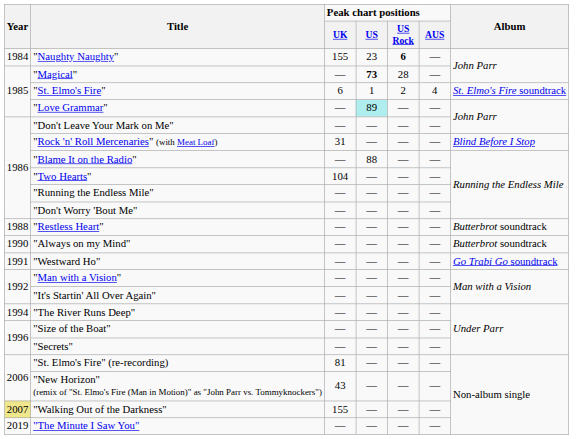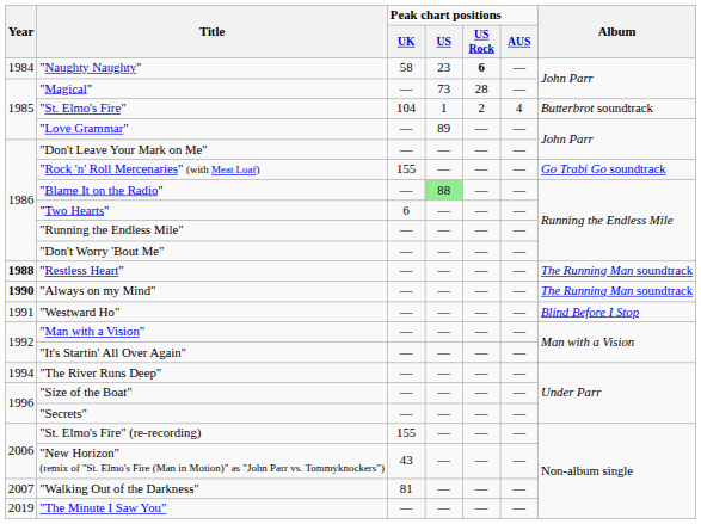 <table class="wikitable">
 <tr>
 <th scope="col" rowspan="2">Year</th>
 <th scope="col" rowspan="2">Title</th>
 <td colspan="4"><strong>Peak chart positions</strong></td>
 <th rowspan="2" scope="col">Album</th>
 </tr>
 <tr>
 <th scope="col" style="width:2.8em;font-size:90%;"><a href='#'>UK</a><br></th>
 <th scope="col" style="width:2.8em;font-size:90%;"><a href='#'>US</a></th>
 <th scope="col" style="width:2.8em;font-size:90%;"><a href='#'>US Rock</a></th>
 <th scope="col" style="width:2.8em;font-size:90%;"><a href='#'>AUS</a><br></th>
 </tr>
 <tr>
 <td>1984</td>
 <td>"<a href='#'>Naughty Naughty</a>"</td>
-<td style="text-align:center;">155</td>
+<td style="text-align:center;">58</td>
 <td style="text-align:center;">23</td>
 <td style="text-align:center;"><strong>6</strong></td>
 <td style="text-align:center;">—</td>
 <td rowspan="2"><em>John Parr</em></td>
 </tr>
 <tr>
 <td rowspan="3">1985</td>
 <td>"<a href='#'>Magical</a>"</td>
 <td style="text-align:center;">—</td>
-<td style="text-align:center;"><strong>73</strong></td>
+<td style="text-align:center;">73</td>
 <td style="text-align:center;">28</td>
 <td style="text-align:center;">—</td>
 </tr>
 <tr>
 <td>"<a href='#'>St. Elmo's Fire</a>"</td>
-<td style="text-align:center;">6</td>
+<td style="text-align:center;">104</td>
 <td style="text-align:center;">1</td>
 <td style="text-align:center;">2</td>
 <td style="text-align:center;">4</td>
-<td><a href='#'><em>St. Elmo's Fire</em> soundtrack</a></td>
+<td><em>Butterbrot</em> soundtrack</td>
 </tr>
 <tr>
 <td>"<a href='#'>Love Grammar</a>"</td>
 <td style="text-align:center;">—</td>
-<td style="background: paleturquoise; text-align:center;">89</td>
+<td style="text-align:center;">89</td>
 <td style="text-align:center;">—</td>
 <td style="text-align:center;">—</td>
 <td rowspan="2"><em>John Parr</em></td>
 </tr>
 <tr>
 <td rowspan="6">1986</td>
 <td>"Don't Leave Your Mark on Me"</td>
 <td style="text-align:center;">—</td>
 <td style="text-align:center;">—</td>
 <td style="text-align:center;">—</td>
 <td style="text-align:center;">—</td>
 </tr>
 <tr>
 <td>"<a href='#'>Rock 'n' Roll Mercenaries</a>" <small>(with <a href='#'>Meat Loaf</a>)</small></td>
-<td style="text-align:center;">31</td>
+<td style="text-align:center;">155</td>
 <td style="text-align:center;">—</td>
 <td style="text-align:center;">—</td>
 <td style="text-align:center;">—</td>
-<td><em><a href='#'>Blind Before I Stop</a></em></td>
+<td><a href='#'><em>Go Trabi Go</em> soundtrack</a></td>
 </tr>
 <tr>
 <td>"<a href='#'>Blame It on the Radio</a>"</td>
 <td style="text-align:center;">—</td>
-<td style="text-align:center;">88</td>
+<td style="background: lightgreen; text-align:center;">88</td>
 <td style="text-align:center;">—</td>
 <td style="text-align:center;">—</td>
 <td rowspan="4"><em>Running the Endless Mile</em></td>
 </tr>
 <tr>
 <td>"<a href='#'>Two Hearts</a>"</td>
-<td style="text-align:center;">104</td>
+<td style="text-align:center;">6</td>
 <td style="text-align:center;">—</td>
 <td style="text-align:center;">—</td>
 <td style="text-align:center;">—</td>
 </tr>
 <tr>
 <td>"Running the Endless Mile"</td>
 <td style="text-align:center;">—</td>
 <td style="text-align:center;">—</td>
 <td style="text-align:center;">—</td>
 <td style="text-align:center;">—</td>
 </tr>
 <tr>
 <td>"Don't Worry 'Bout Me"</td>
 <td style="text-align:center;">—</td>
 <td style="text-align:center;">—</td>
 <td style="text-align:center;">—</td>
 <td style="text-align:center;">—</td>
 </tr>
 <tr>
-<td>1988</td>
+<td><strong>1988</strong></td>
 <td>"<a href='#'>Restless Heart</a>"</td>
 <td style="text-align:center;">—</td>
 <td style="text-align:center;">—</td>
 <td style="text-align:center;">—</td>
 <td style="text-align:center;">—</td>
-<td><em>Butterbrot</em> soundtrack</td>
+<td><a href='#'><em>The Running Man</em> soundtrack</a></td>
 </tr>
 <tr>
-<td>1990</td>
+<td><strong>1990</strong></td>
 <td>"Always on my Mind"</td>
 <td style="text-align:center;">—</td>
 <td style="text-align:center;">—</td>
 <td style="text-align:center;">—</td>
 <td style="text-align:center;">—</td>
-<td><em>Butterbrot</em> soundtrack</td>
+<td><a href='#'><em>The Running Man</em> soundtrack</a></td>
 </tr>
 <tr>
 <td>1991</td>
 <td>"Westward Ho"</td>
 <td style="text-align:center;">—</td>
 <td style="text-align:center;">—</td>
 <td style="text-align:center;">—</td>
 <td style="text-align:center;">—</td>
-<td><a href='#'><em>Go Trabi Go</em> soundtrack</a></td>
+<td><em><a href='#'>Blind Before I Stop</a></em></td>
 </tr>
 <tr>
 <td rowspan="2">1992</td>
 <td>"<a href='#'>Man with a Vision</a>"</td>
 <td style="text-align:center;">—</td>
 <td style="text-align:center;">—</td>
 <td style="text-align:center;">—</td>
 <td style="text-align:center;">—</td>
 <td rowspan="2"><em>Man with a Vision</em></td>
 </tr>
 <tr>
 <td>"It's Startin' All Over Again"</td>
 <td style="text-align:center;">—</td>
 <td style="text-align:center;">—</td>
 <td style="text-align:center;">—</td>
 <td style="text-align:center;">—</td>
 </tr>
 <tr>
 <td rowspan="1">1994</td>
 <td>"The River Runs Deep"</td>
 <td style="text-align:center;">—</td>
 <td style="text-align:center;">—</td>
 <td style="text-align:center;">—</td>
 <td style="text-align:center;">—</td>
 <td rowspan="3"><em>Under Parr</em></td>
 </tr>
 <tr>
 <td rowspan="2">1996</td>
 <td>"Size of the Boat"</td>
 <td style="text-align:center;">—</td>
 <td style="text-align:center;">—</td>
 <td style="text-align:center;">—</td>
 <td style="text-align:center;">—</td>
 </tr>
 <tr>
 <td>"Secrets"</td>
 <td style="text-align:center;">—</td>
 <td style="text-align:center;">—</td>
 <td style="text-align:center;">—</td>
 <td style="text-align:center;">—</td>
 </tr>
 <tr>
 <td rowspan="2">2006</td>
 <td>"St. Elmo's Fire" (re-recording)</td>
-<td style="text-align:center;">81</td>
+<td style="text-align:center;">155</td>
 <td style="text-align:center;">—</td>
 <td style="text-align:center;">—</td>
 <td style="text-align:center;">—</td>
 <td rowspan="4">Non-album single</td>
 </tr>
 <tr>
 <td>"New Horizon"<br><small>(remix of "St. Elmo's Fire (Man in Motion)" as "John Parr vs. Tommyknockers")</small></td>
 <td style="text-align:center;">43</td>
 <td style="text-align:center;">—</td>
 <td style="text-align:center;">—</td>
 <td style="text-align:center;">—</td>
 </tr>
 <tr>
-<td style="background: khaki;">2007</td>
+<td>2007</td>
 <td>"Walking Out of the Darkness"</td>
-<td style="text-align:center;">155</td>
+<td style="text-align:center;">81</td>
 <td style="text-align:center;">—</td>
 <td style="text-align:center;">—</td>
 <td style="text-align:center;">—</td>
 </tr>
 <tr>
 <td>2019</td>
 <td><a href='#'>"The Minute I Saw You"</a></td>
 <td style="text-align:center;">—</td>
 <td style="text-align:center;">—</td>
 <td style="text-align:center;">—</td>
 <td style="text-align:center;">—</td>
 </tr>
 </table>
